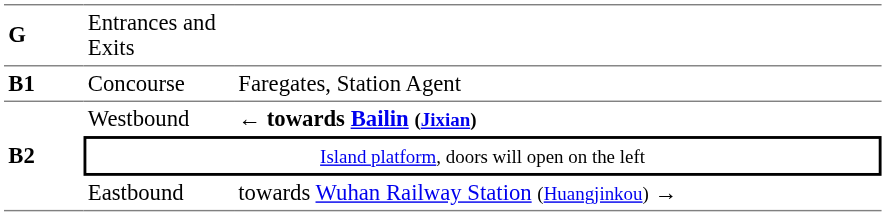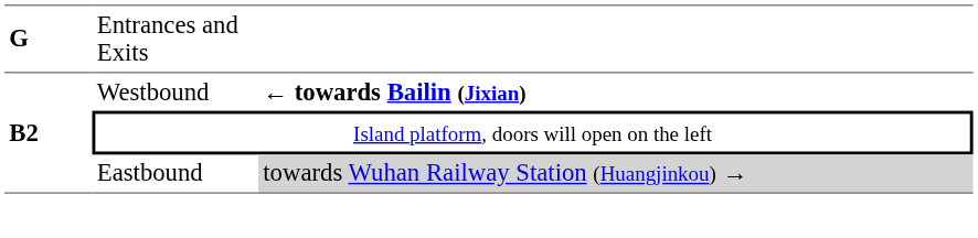 <table table border=0 cellspacing=0 cellpadding=3>
 <tr>
 <td style="border-top:solid 1px gray;border-bottom:solid 0px gray;" width=50><strong>G</strong></td>
 <td style="border-top:solid 1px gray;border-bottom:solid 0px gray;" width=100>Entrances and Exits</td>
 <td style="border-top:solid 1px gray;border-bottom:solid 0px gray;" width=450></td>
-</tr>
-<tr>
-<td style="border-top:solid 1px gray;border-bottom:solid 0px gray;" width=50><strong>B1</strong></td>
-<td style="border-top:solid 1px gray;border-bottom:solid 0px gray;" width=100>Concourse</td>
-<td style="border-top:solid 1px gray;border-bottom:solid 0px gray;" width=450>Faregates, Station Agent</td>
 </tr>
 <tr>
 <td style="border-top:solid 1px gray;border-bottom:solid 1px gray;" rowspan=3><strong>B2</strong></td>
 <td style="border-top:solid 1px gray;border-bottom:solid 0px gray;">Westbound</td>
 <td style="border-top:solid 1px gray;border-bottom:solid 0px gray;"><strong>←  towards <a href='#'>Bailin</a> <small>(<a href='#'>Jixian</a>)</small></strong></td>
 </tr>
 <tr>
 <td style="border-right:solid 2px black;border-left:solid 2px black;border-top:solid 2px black;border-bottom:solid 2px black;text-align:center;" colspan=2><small><a href='#'>Island platform</a>, doors will open on the left</small></td>
 </tr>
 <tr>
 <td style="border-bottom:solid 1px gray;">Eastbound</td>
-<td style="border-bottom:solid 1px gray;"> towards <a href='#'>Wuhan Railway Station</a> <small>(<a href='#'>Huangjinkou</a>)</small> →</td>
+<td style="background: lightgrey; border-bottom:solid 1px gray;"> towards <a href='#'>Wuhan Railway Station</a> <small>(<a href='#'>Huangjinkou</a>)</small> →</td>
 </tr>
 </table>
